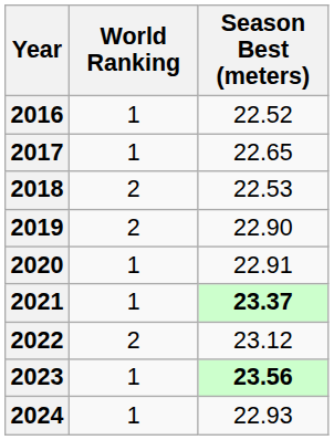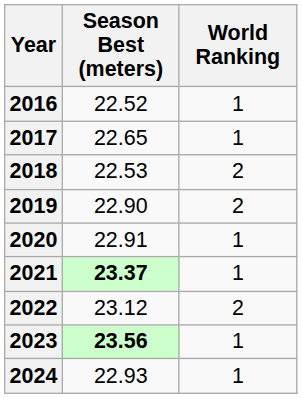 <table class="wikitable" style="text-align:center;">
 <tr>
 <th scope="col">Year</th>
+<th scope="col" style="width:80px;">Season Best (meters)</th>
 <th scope="col" style="width:80px;">World Ranking</th>
-<th scope="col" style="width:80px;">Season Best (meters)</th>
 </tr>
 <tr>
 <th scope="row">2016</th>
+<td>22.52</td>
 <td>1</td>
-<td>22.52</td>
 </tr>
 <tr>
 <th scope="row">2017</th>
+<td>22.65</td>
 <td>1</td>
-<td>22.65</td>
 </tr>
 <tr>
 <th scope="row">2018</th>
+<td>22.53</td>
 <td>2</td>
-<td>22.53</td>
 </tr>
 <tr>
 <th scope="row">2019</th>
+<td>22.90</td>
 <td>2</td>
-<td>22.90</td>
 </tr>
 <tr>
 <th scope="row">2020</th>
+<td>22.91</td>
 <td>1</td>
-<td>22.91</td>
 </tr>
 <tr>
 <th scope="row">2021</th>
+<td bgcolor="#cfc"><strong>23.37</strong></td>
 <td>1</td>
-<td bgcolor="#cfc"><strong>23.37</strong></td>
 </tr>
 <tr>
 <th scope="row">2022</th>
+<td>23.12</td>
 <td>2</td>
-<td>23.12</td>
 </tr>
 <tr>
 <th scope="row">2023</th>
+<td bgcolor="#cfc"><strong>23.56</strong></td>
 <td>1</td>
-<td bgcolor="#cfc"><strong>23.56</strong></td>
 </tr>
 <tr>
 <th>2024</th>
+<td>22.93</td>
 <td>1</td>
-<td>22.93</td>
 </tr>
 </table>
